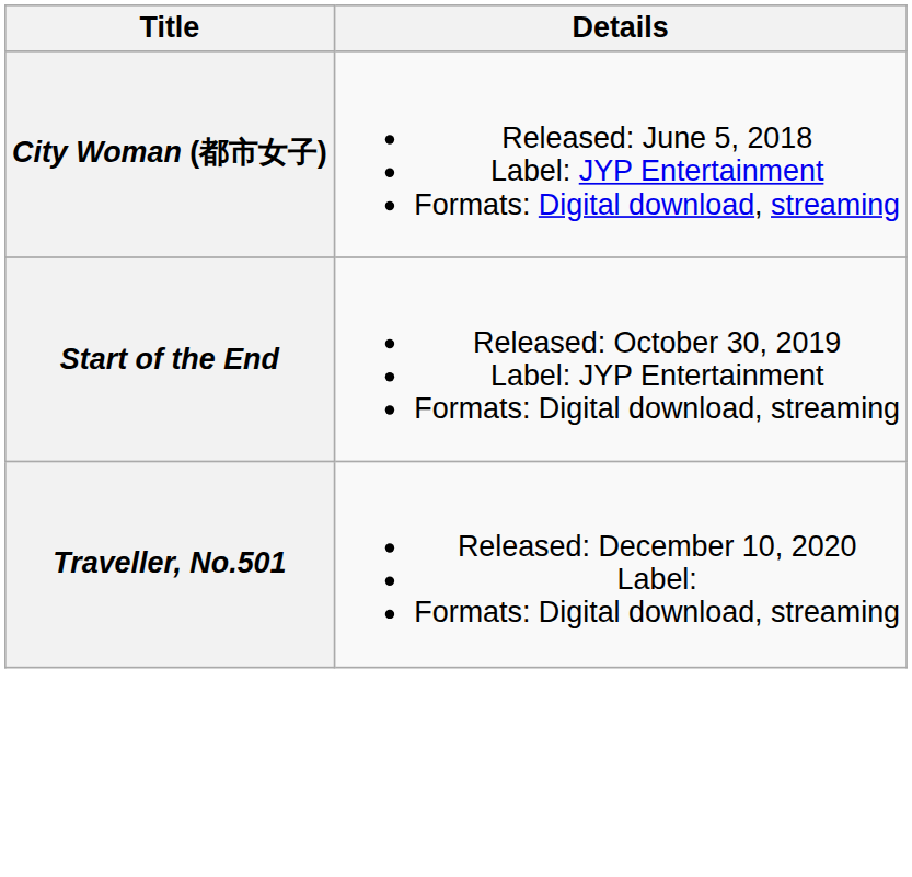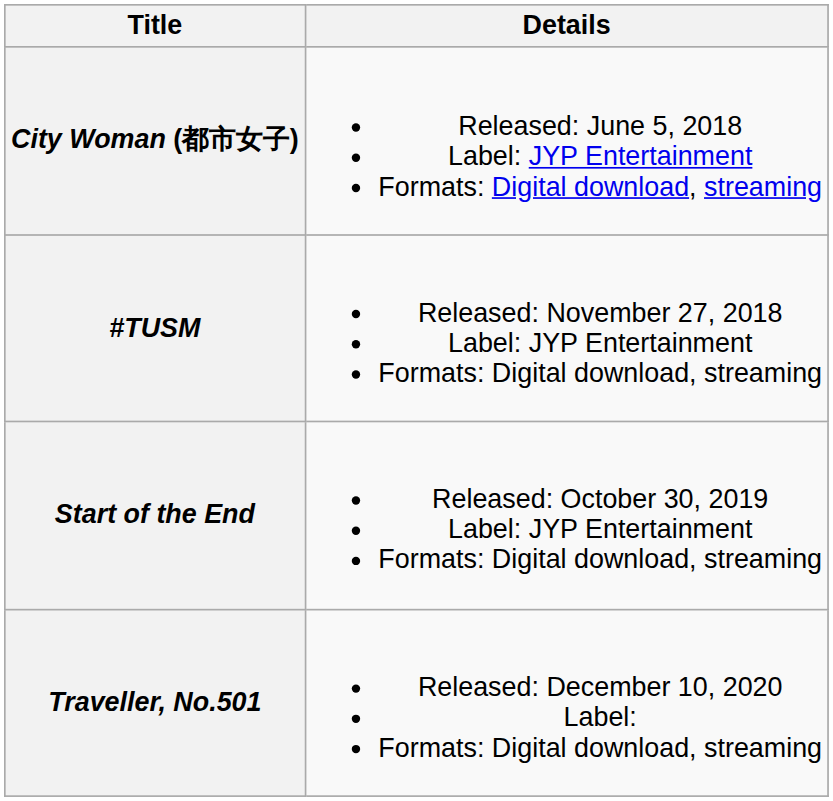 <table class="wikitable plainrowheaders" style="text-align:center">
 <tr>
 <th scope="col">Title</th>
 <th scope="col">Details</th>
 </tr>
 <tr>
 <th scope="row"><em>City Woman</em> (都市女子)</th>
 <td><br><ul><li>Released: June 5, 2018</li><li>Label: <a href='#'>JYP Entertainment</a></li><li>Formats: <a href='#'>Digital download</a>, <a href='#'>streaming</a></li></ul></td>
 </tr>
 <tr>
+<th scope="row"><em>#TUSM</em></th>
+<td><br><ul><li>Released: November 27, 2018</li><li>Label: JYP Entertainment</li><li>Formats: Digital download, streaming</li></ul></td>
+</tr>
+<tr>
 <th scope="row"><em>Start of the End</em></th>
 <td><br><ul><li>Released: October 30, 2019</li><li>Label: JYP Entertainment</li><li>Formats: Digital download, streaming</li></ul></td>
 </tr>
 <tr>
 <th scope="row"><em>Traveller, No.501</em></th>
 <td><br><ul><li>Released: December 10, 2020</li><li>Label: </li><li>Formats: Digital download, streaming</li></ul></td>
 </tr>
 </table>
